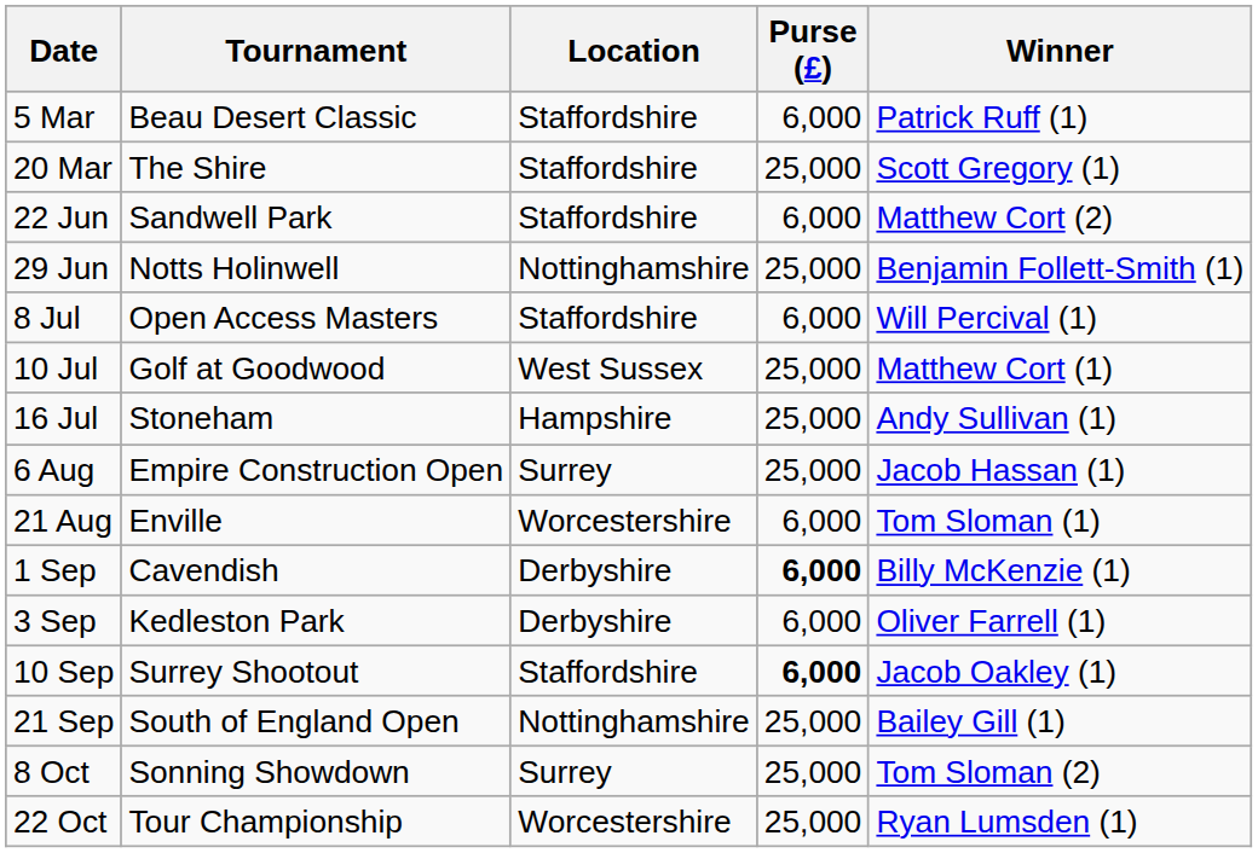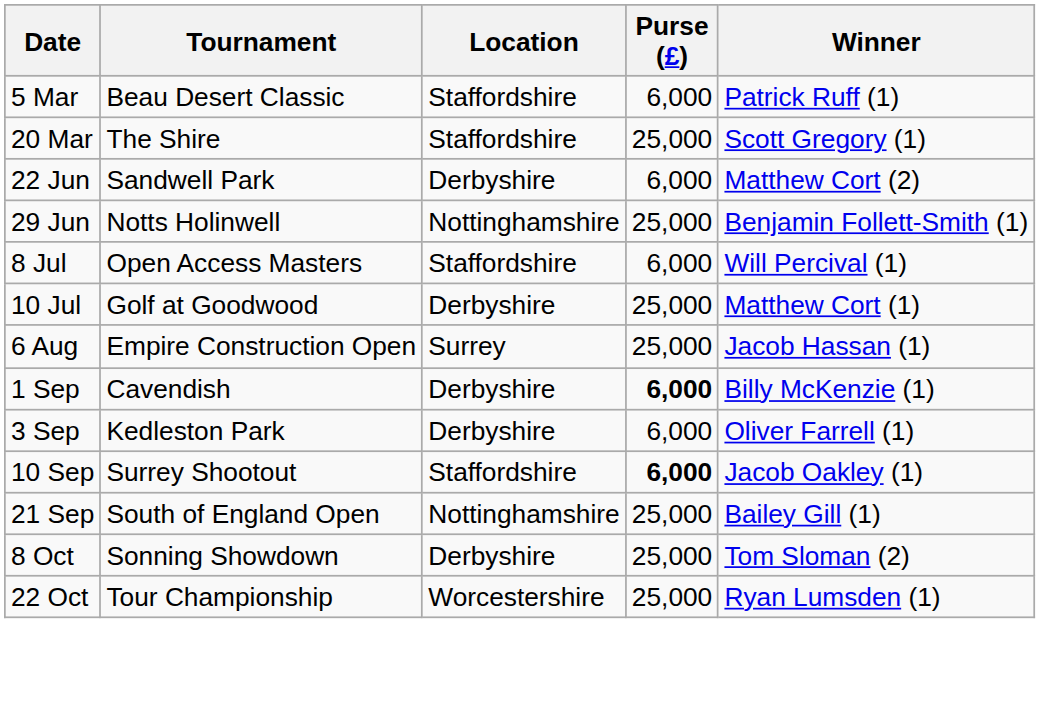 <table class="wikitable" style="font-size:95%;">
 <tr>
 <th>Date</th>
 <th>Tournament</th>
 <th>Location</th>
 <th>Purse<br>(<a href='#'>£</a>)</th>
 <th>Winner</th>
 </tr>
 <tr>
 <td>5 Mar</td>
 <td>Beau Desert Classic</td>
 <td>Staffordshire</td>
 <td align=right>6,000</td>
 <td> <a href='#'>Patrick Ruff</a> (1)</td>
 </tr>
 <tr>
 <td>20 Mar</td>
 <td>The Shire</td>
 <td>Staffordshire</td>
 <td align=right>25,000</td>
 <td> <a href='#'>Scott Gregory</a> (1)</td>
 </tr>
 <tr>
 <td>22 Jun</td>
 <td>Sandwell Park</td>
-<td>Staffordshire</td>
+<td>Derbyshire</td>
 <td align=right>6,000</td>
 <td> <a href='#'>Matthew Cort</a> (2)</td>
 </tr>
 <tr>
 <td>29 Jun</td>
 <td>Notts Holinwell</td>
 <td>Nottinghamshire</td>
 <td align=right>25,000</td>
 <td> <a href='#'>Benjamin Follett-Smith</a> (1)</td>
 </tr>
 <tr>
 <td>8 Jul</td>
 <td>Open Access Masters</td>
 <td>Staffordshire</td>
 <td align=right>6,000</td>
 <td> <a href='#'>Will Percival</a> (1)</td>
 </tr>
 <tr>
 <td>10 Jul</td>
 <td>Golf at Goodwood</td>
-<td>West Sussex</td>
+<td>Derbyshire</td>
 <td align=right>25,000</td>
 <td> <a href='#'>Matthew Cort</a> (1)</td>
-</tr>
-<tr>
-<td>16 Jul</td>
-<td>Stoneham</td>
-<td>Hampshire</td>
-<td align=right>25,000</td>
-<td> <a href='#'>Andy Sullivan</a> (1)</td>
 </tr>
 <tr>
 <td>6 Aug</td>
 <td>Empire Construction Open</td>
 <td>Surrey</td>
 <td align=right>25,000</td>
 <td> <a href='#'>Jacob Hassan</a> (1)</td>
-</tr>
-<tr>
-<td>21 Aug</td>
-<td>Enville</td>
-<td>Worcestershire</td>
-<td align=right>6,000</td>
-<td> <a href='#'>Tom Sloman</a> (1)</td>
 </tr>
 <tr>
 <td>1 Sep</td>
 <td>Cavendish</td>
 <td>Derbyshire</td>
 <td align=right><strong>6,000</strong></td>
 <td> <a href='#'>Billy McKenzie</a> (1)</td>
 </tr>
 <tr>
 <td>3 Sep</td>
 <td>Kedleston Park</td>
 <td>Derbyshire</td>
 <td align=right>6,000</td>
 <td> <a href='#'>Oliver Farrell</a> (1)</td>
 </tr>
 <tr>
 <td>10 Sep</td>
 <td>Surrey Shootout</td>
 <td>Staffordshire</td>
 <td align=right><strong>6,000</strong></td>
 <td> <a href='#'>Jacob Oakley</a> (1)</td>
 </tr>
 <tr>
 <td>21 Sep</td>
 <td>South of England Open</td>
 <td>Nottinghamshire</td>
 <td align=right>25,000</td>
 <td> <a href='#'>Bailey Gill</a> (1)</td>
 </tr>
 <tr>
 <td>8 Oct</td>
 <td>Sonning Showdown</td>
-<td>Surrey</td>
+<td>Derbyshire</td>
 <td align=right>25,000</td>
 <td> <a href='#'>Tom Sloman</a> (2)</td>
 </tr>
 <tr>
 <td>22 Oct</td>
 <td>Tour Championship</td>
 <td>Worcestershire</td>
 <td align=right>25,000</td>
 <td> <a href='#'>Ryan Lumsden</a> (1)</td>
 </tr>
 </table>
